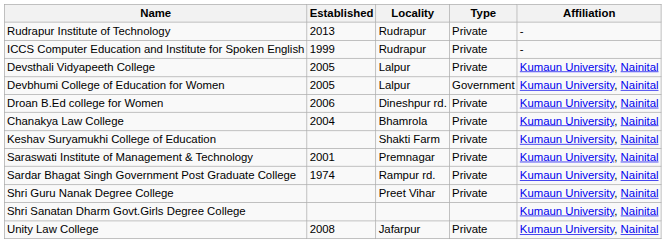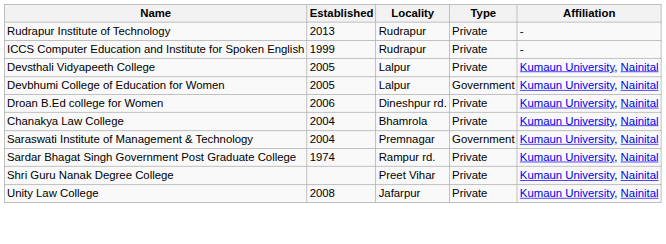 <table class="wikitable sortable">
 <tr>
 <th>Name</th>
 <th>Established</th>
 <th>Locality</th>
 <th>Type</th>
 <th>Affiliation</th>
 </tr>
 <tr>
 <td>Rudrapur Institute of Technology</td>
 <td>2013</td>
 <td>Rudrapur</td>
 <td>Private</td>
 <td>-</td>
 </tr>
 <tr>
 <td>ICCS Computer Education and Institute for Spoken English</td>
 <td>1999</td>
 <td>Rudrapur</td>
 <td>Private</td>
 <td>-</td>
 </tr>
 <tr>
 <td>Devsthali Vidyapeeth College</td>
 <td>2005</td>
 <td>Lalpur</td>
 <td>Private</td>
 <td><a href='#'>Kumaun University</a>, <a href='#'>Nainital</a></td>
 </tr>
 <tr>
 <td>Devbhumi College of Education for Women</td>
 <td>2005</td>
 <td>Lalpur</td>
 <td>Government</td>
 <td><a href='#'>Kumaun University</a>, <a href='#'>Nainital</a></td>
 </tr>
 <tr>
 <td>Droan B.Ed college for Women</td>
 <td>2006</td>
 <td>Dineshpur rd.</td>
 <td>Private</td>
 <td><a href='#'>Kumaun University</a>, <a href='#'>Nainital</a></td>
 </tr>
 <tr>
 <td>Chanakya Law College</td>
 <td>2004</td>
 <td>Bhamrola</td>
 <td>Private</td>
 <td><a href='#'>Kumaun University</a>, <a href='#'>Nainital</a></td>
 </tr>
 <tr>
-<td>Keshav Suryamukhi College of Education</td>
-<td></td>
-<td>Shakti Farm</td>
-<td>Private</td>
-<td><a href='#'>Kumaun University</a>, <a href='#'>Nainital</a></td>
-</tr>
-<tr>
 <td>Saraswati Institute of Management & Technology</td>
-<td>2001</td>
+<td>2004</td>
 <td>Premnagar</td>
-<td>Private</td>
+<td>Government</td>
 <td><a href='#'>Kumaun University</a>, <a href='#'>Nainital</a></td>
 </tr>
 <tr>
 <td>Sardar Bhagat Singh Government Post Graduate College</td>
 <td>1974</td>
 <td>Rampur rd.</td>
 <td>Private</td>
 <td><a href='#'>Kumaun University</a>, <a href='#'>Nainital</a></td>
 </tr>
 <tr>
 <td>Shri Guru Nanak Degree College</td>
 <td></td>
 <td>Preet Vihar</td>
 <td>Private</td>
 <td><a href='#'>Kumaun University</a>, <a href='#'>Nainital</a></td>
 </tr>
 <tr>
-<td>Shri Sanatan Dharm Govt.Girls Degree College</td>
-<td></td>
-<td></td>
-<td></td>
-<td><a href='#'>Kumaun University</a>, <a href='#'>Nainital</a></td>
-</tr>
-<tr>
 <td>Unity Law College</td>
 <td>2008</td>
 <td>Jafarpur</td>
 <td>Private</td>
 <td><a href='#'>Kumaun University</a>, <a href='#'>Nainital</a></td>
 </tr>
 </table>
